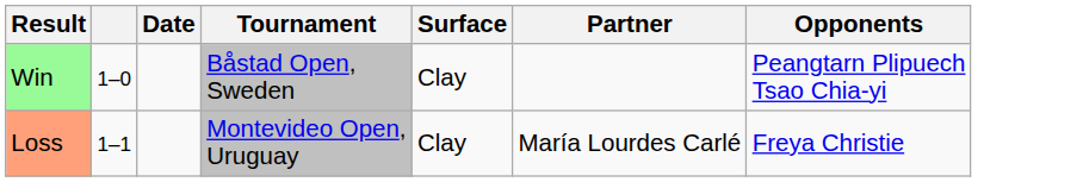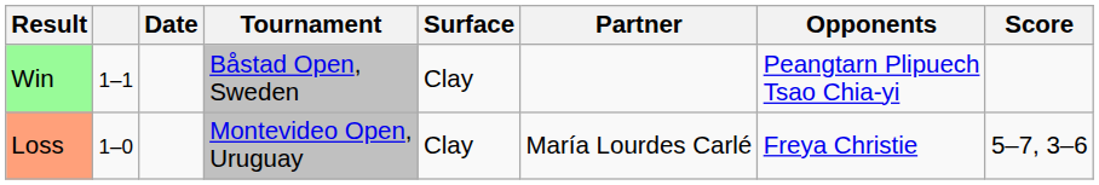 <table class="sortable wikitable">
 <tr>
 <th>Result</th>
 <th class="unsortable"></th>
 <th>Date</th>
 <th>Tournament</th>
 <th>Surface</th>
 <th>Partner</th>
 <th>Opponents</th>
+<th class="unsortable">Score</th>
 </tr>
 <tr>
 <td style="background:#98fb98;">Win</td>
-<td><small>1–0</small></td>
+<td><small>1–1</small></td>
 <td><a href='#'></a></td>
 <td bgcolor=silver><a href='#'>Båstad Open</a>, <br>Sweden</td>
 <td>Clay</td>
 <td></td>
 <td> <a href='#'>Peangtarn Plipuech</a> <br>  <a href='#'>Tsao Chia-yi</a></td>
+<td></td>
 </tr>
 <tr>
 <td style="background:#ffa07a;">Loss</td>
-<td><small>1–1</small></td>
+<td><small>1–0</small></td>
 <td><a href='#'></a></td>
 <td bgcolor=silver><a href='#'>Montevideo Open</a>, <br>Uruguay</td>
 <td>Clay</td>
 <td> María Lourdes Carlé</td>
 <td> <a href='#'>Freya Christie</a> <br> </td>
+<td>5–7, 3–6</td>
 </tr>
 </table>
